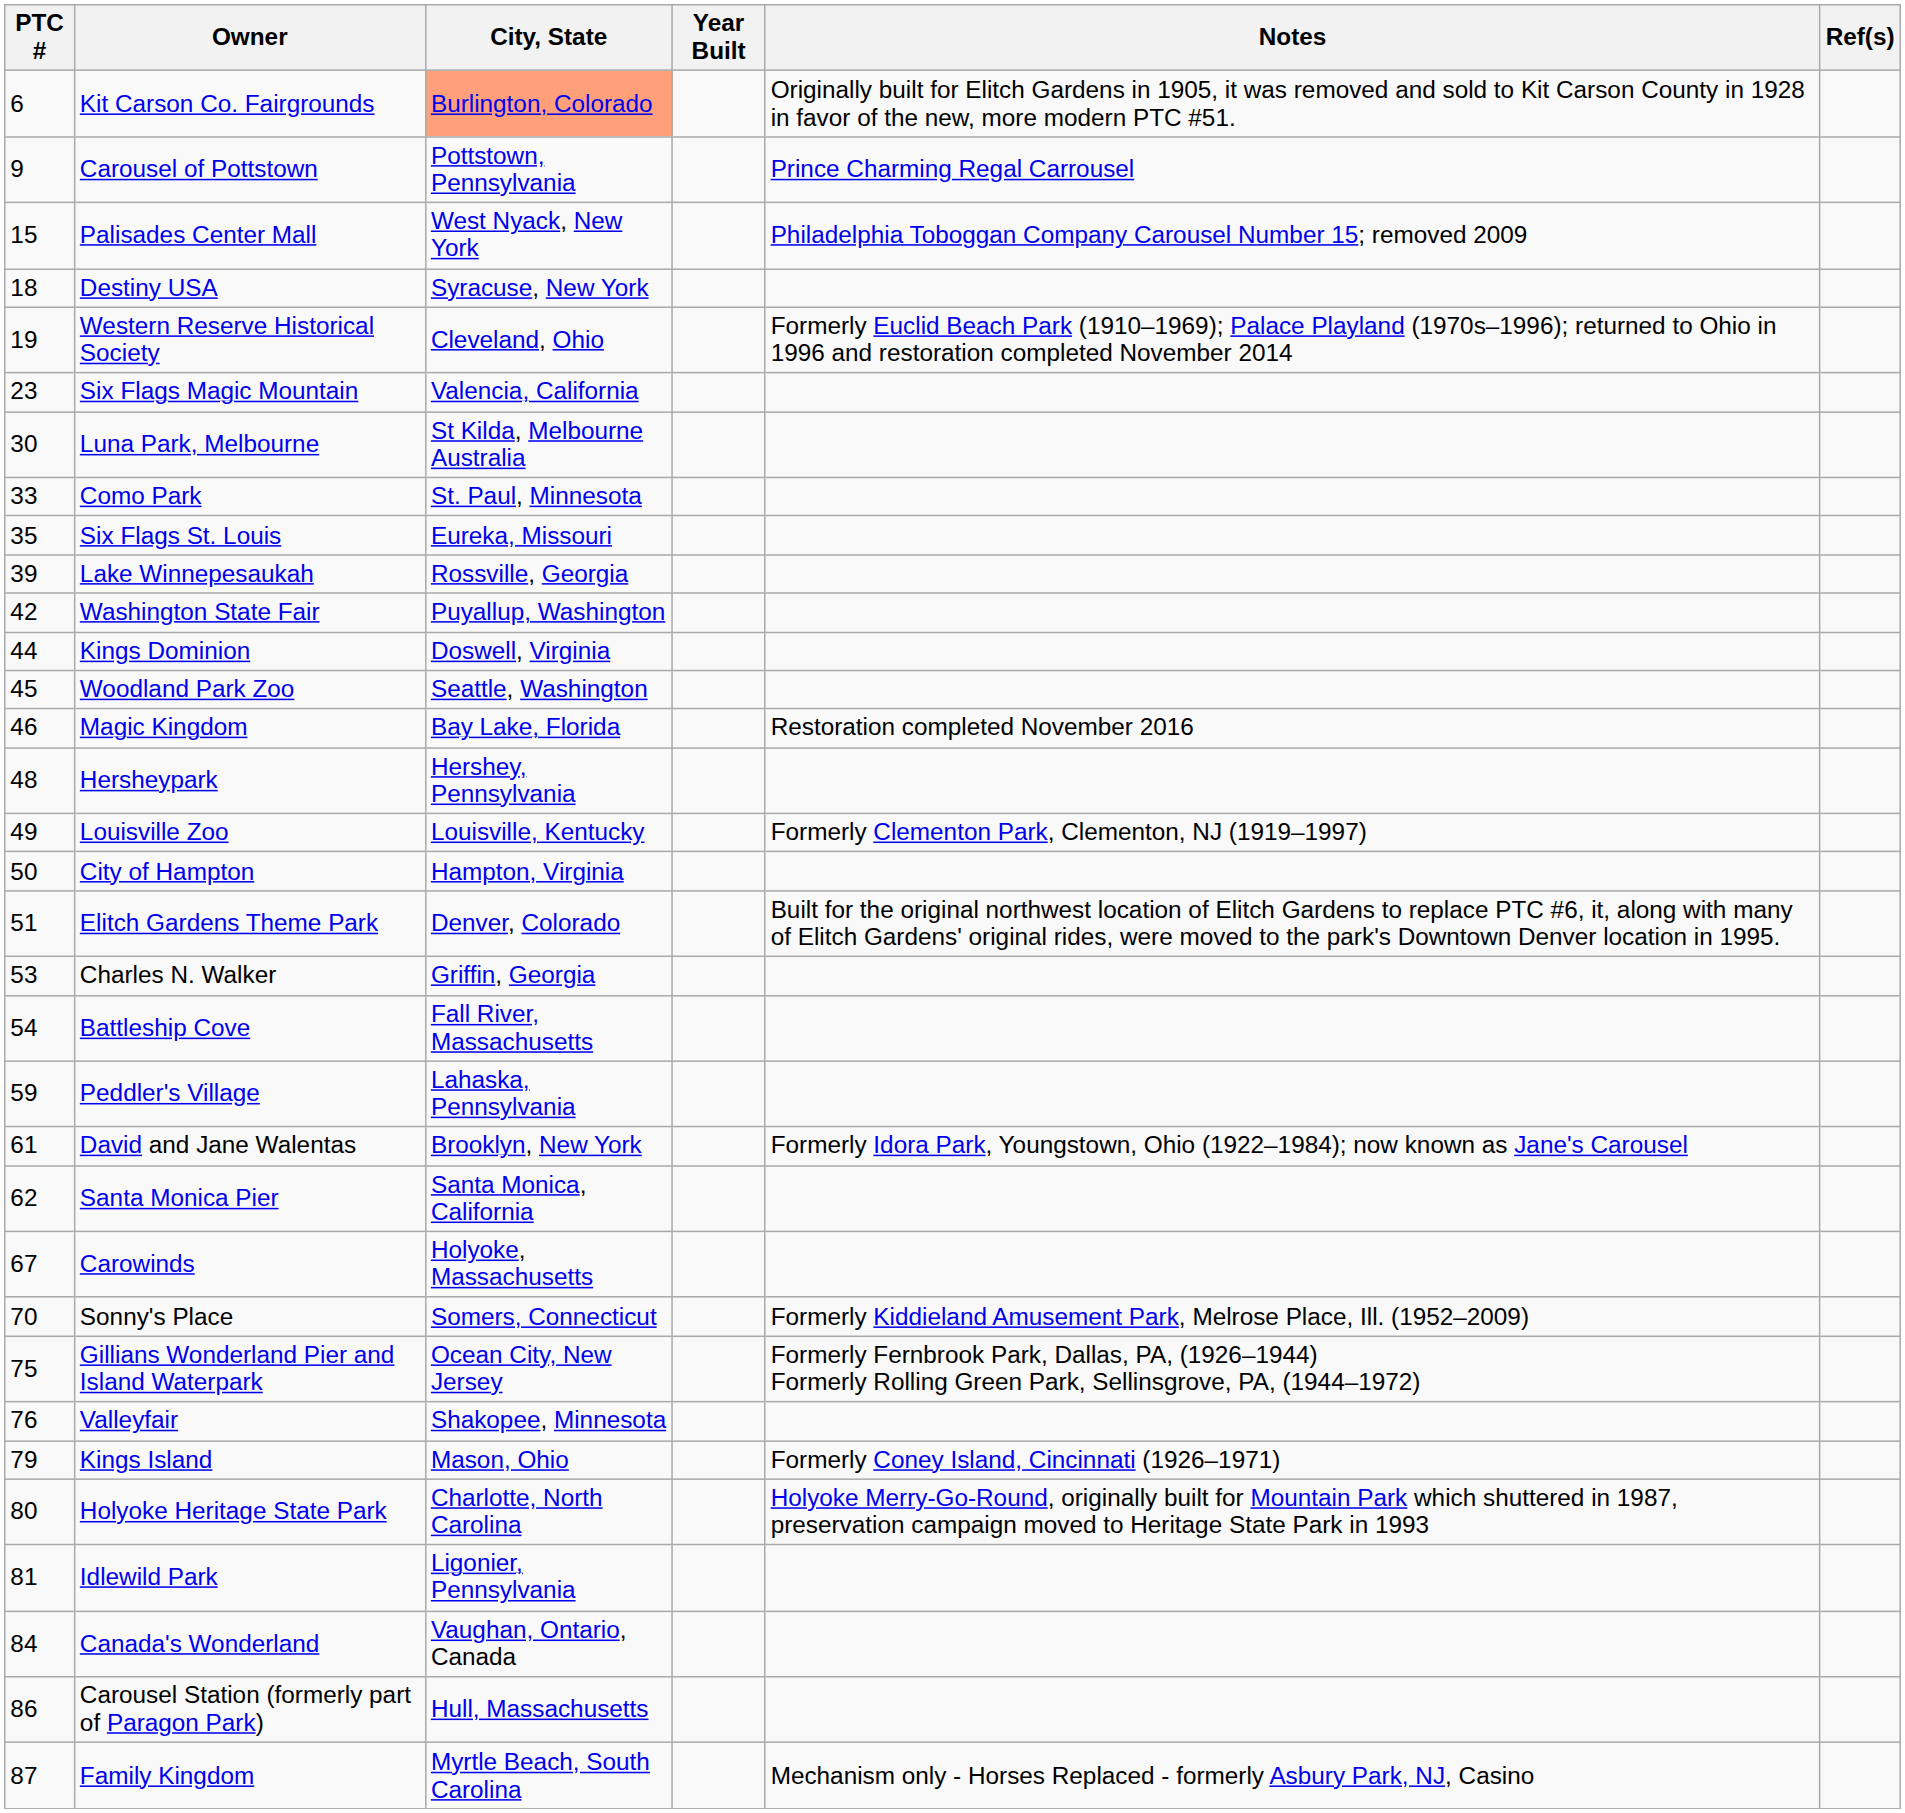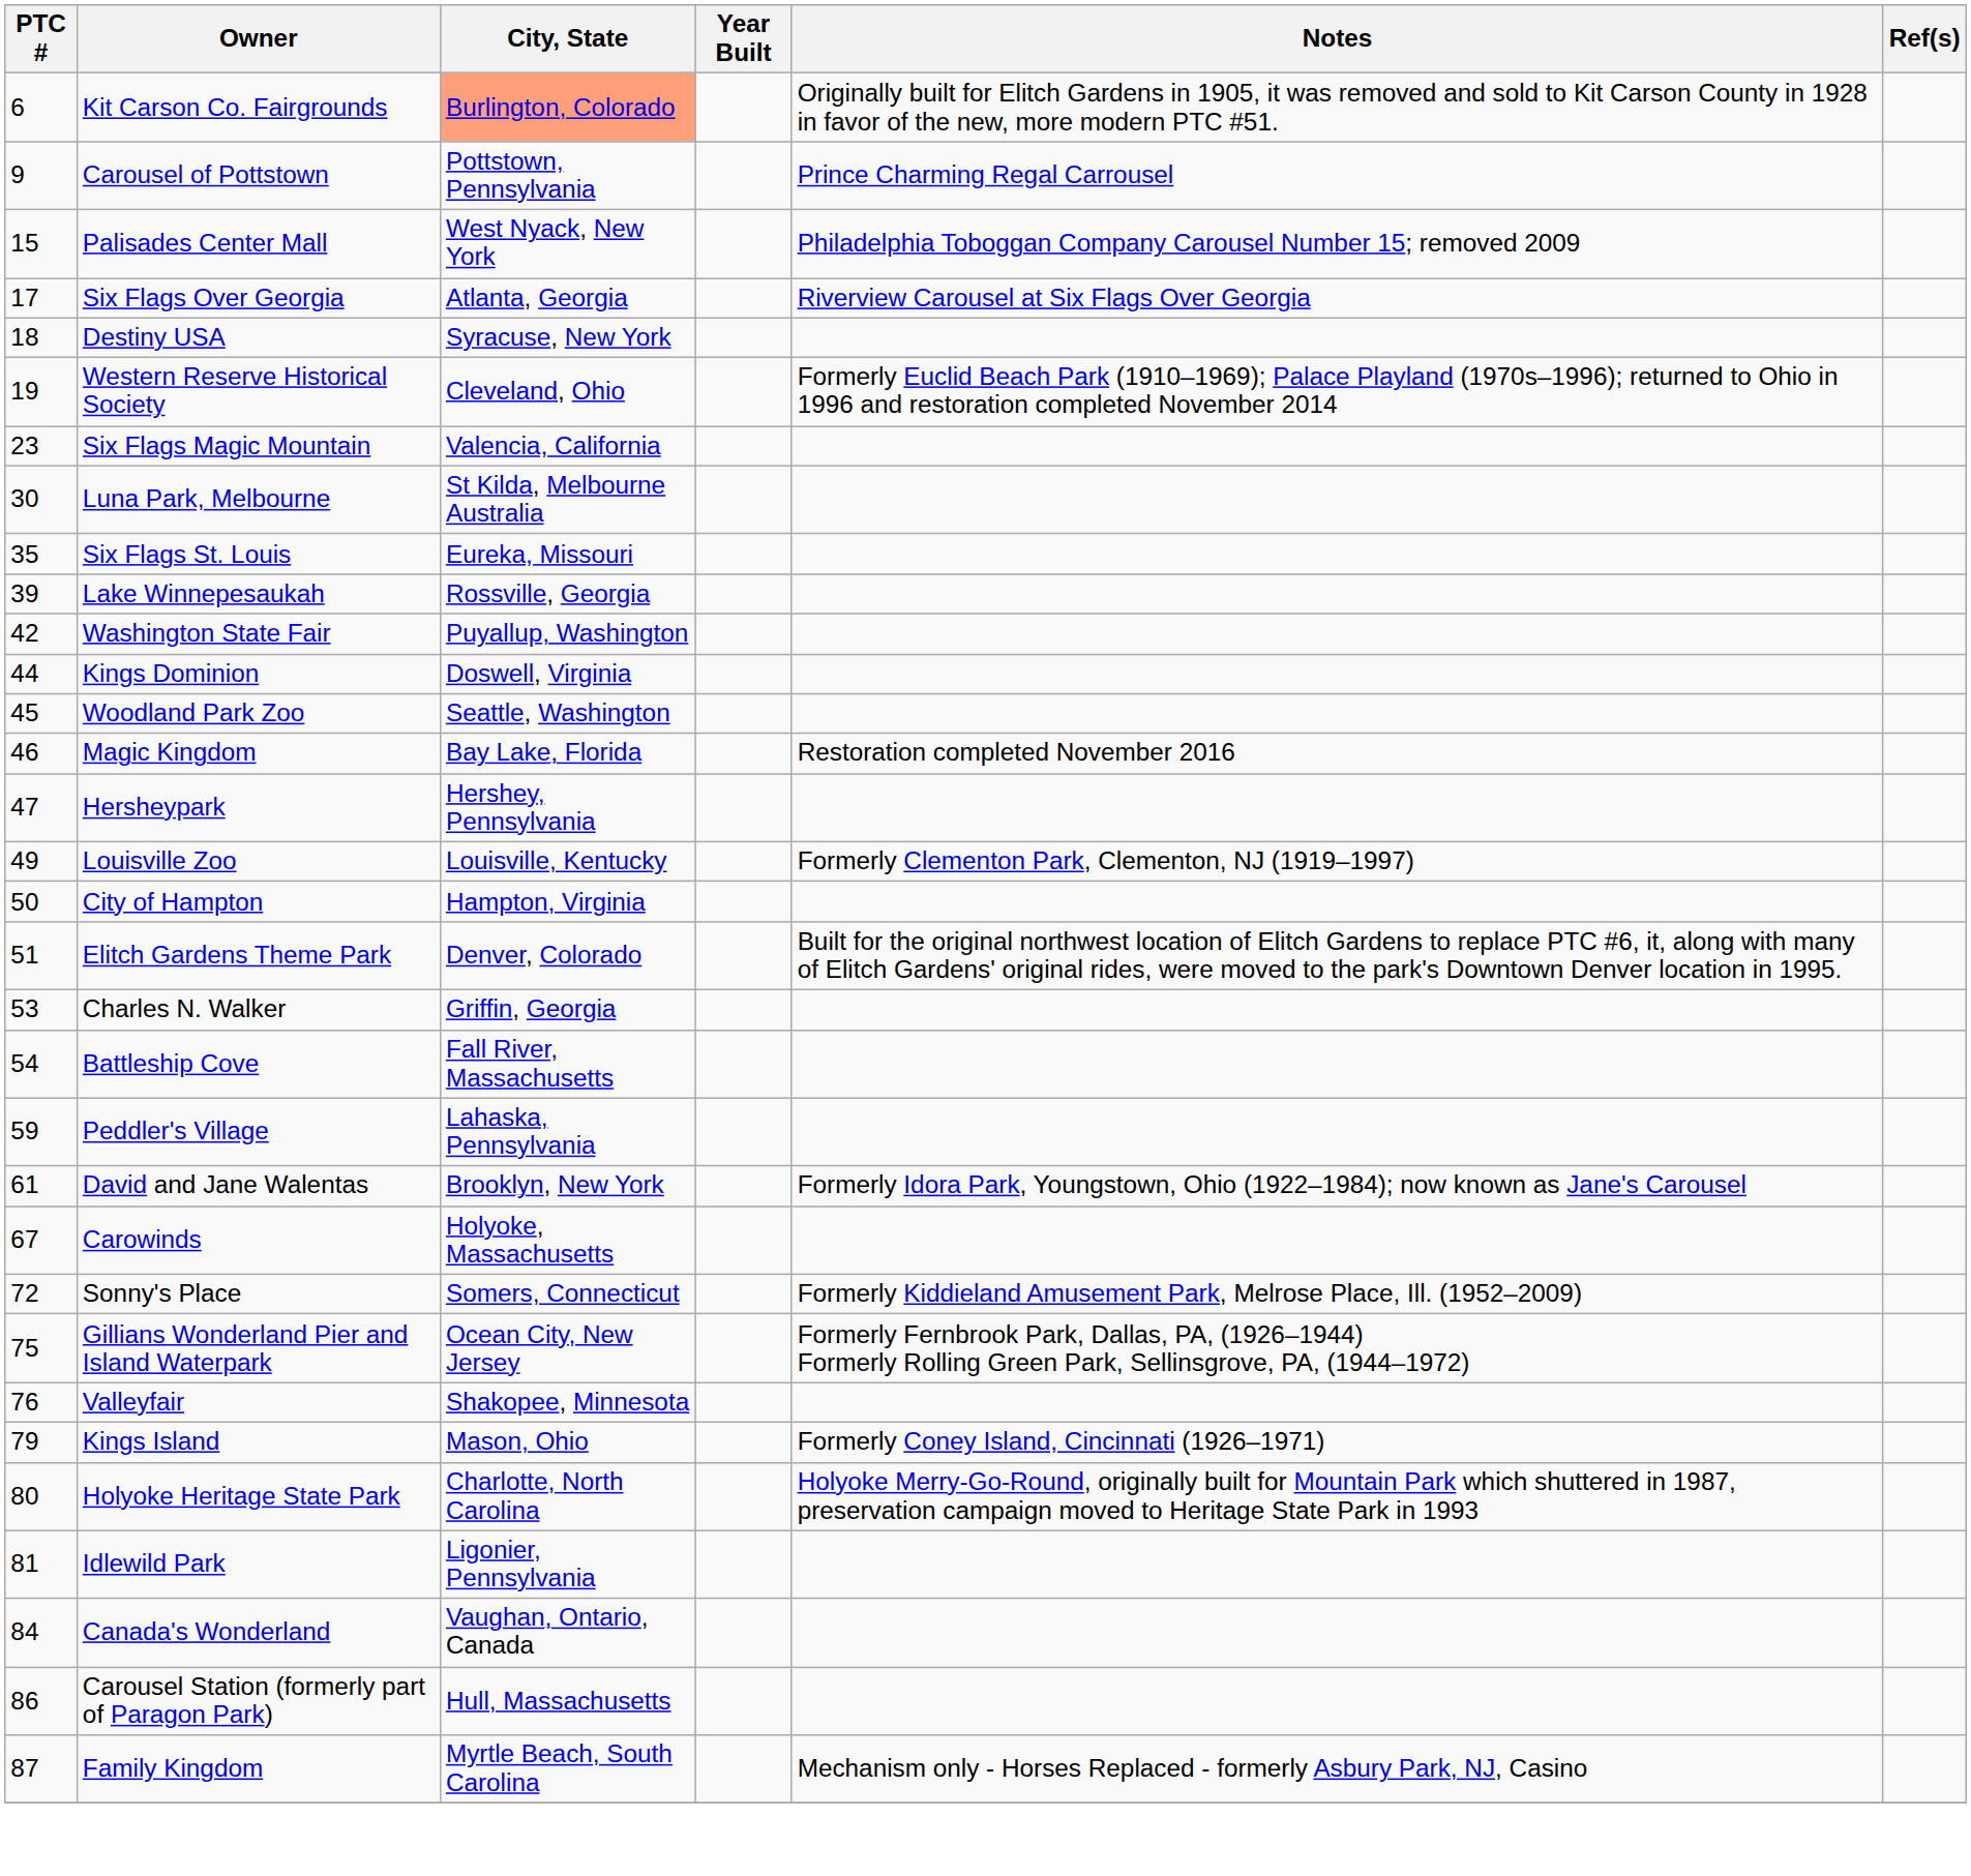 <table class= "wikitable sortable">
 <tr>
 <th>PTC #</th>
 <th>Owner</th>
 <th>City, State</th>
 <th>Year Built</th>
 <th class=unsortable>Notes</th>
 <th class=unsortable>Ref(s)</th>
 </tr>
 <tr>
 <td>6</td>
 <td><a href='#'>Kit Carson Co. Fairgrounds</a></td>
 <td style="background: lightsalmon;"><a href='#'>Burlington, Colorado</a></td>
 <td></td>
 <td>Originally built for Elitch Gardens in 1905, it was removed and sold to Kit Carson County in 1928 in favor of the new, more modern PTC #51.</td>
 <td></td>
 </tr>
 <tr>
 <td>9</td>
 <td><a href='#'>Carousel of Pottstown</a></td>
 <td><a href='#'>Pottstown, Pennsylvania</a></td>
 <td></td>
 <td><a href='#'>Prince Charming Regal Carrousel</a></td>
 <td></td>
 </tr>
 <tr>
 <td>15</td>
 <td><a href='#'>Palisades Center Mall</a></td>
 <td><a href='#'>West Nyack</a>, <a href='#'>New York</a></td>
 <td></td>
 <td><a href='#'>Philadelphia Toboggan Company Carousel Number 15</a>; removed 2009</td>
 <td></td>
 </tr>
 <tr>
+<td>17</td>
+<td><a href='#'>Six Flags Over Georgia</a></td>
+<td><a href='#'>Atlanta</a>, <a href='#'>Georgia</a></td>
+<td></td>
+<td><a href='#'>Riverview Carousel at Six Flags Over Georgia</a></td>
+<td></td>
+</tr>
+<tr>
 <td>18</td>
 <td><a href='#'>Destiny USA</a></td>
 <td><a href='#'>Syracuse</a>, <a href='#'>New York</a></td>
 <td></td>
 <td></td>
 <td></td>
 </tr>
 <tr>
 <td>19</td>
 <td><a href='#'>Western Reserve Historical Society</a></td>
 <td><a href='#'>Cleveland</a>, <a href='#'>Ohio</a></td>
 <td></td>
 <td>Formerly <a href='#'>Euclid Beach Park</a> (1910–1969); <a href='#'>Palace Playland</a> (1970s–1996); returned to Ohio in 1996 and restoration completed November 2014</td>
 <td></td>
 </tr>
 <tr>
 <td>23</td>
 <td><a href='#'>Six Flags Magic Mountain</a></td>
 <td><a href='#'>Valencia, California</a></td>
 <td></td>
 <td></td>
 <td></td>
 </tr>
 <tr>
 <td>30</td>
 <td><a href='#'>Luna Park, Melbourne</a></td>
 <td><a href='#'>St Kilda</a>, <a href='#'>Melbourne</a> <a href='#'>Australia</a></td>
-<td></td>
-<td></td>
-<td></td>
-</tr>
-<tr>
-<td>33</td>
-<td><a href='#'>Como Park</a></td>
-<td><a href='#'>St. Paul</a>, <a href='#'>Minnesota</a></td>
 <td></td>
 <td></td>
 <td></td>
 </tr>
 <tr>
 <td>35</td>
 <td><a href='#'>Six Flags St. Louis</a></td>
 <td><a href='#'>Eureka, Missouri</a></td>
 <td></td>
 <td></td>
 <td></td>
 </tr>
 <tr>
 <td>39</td>
 <td><a href='#'>Lake Winnepesaukah</a></td>
 <td><a href='#'>Rossville</a>, <a href='#'>Georgia</a></td>
 <td></td>
 <td></td>
 <td></td>
 </tr>
 <tr>
 <td>42</td>
 <td><a href='#'>Washington State Fair</a></td>
 <td><a href='#'>Puyallup, Washington</a></td>
 <td></td>
 <td></td>
 <td></td>
 </tr>
 <tr>
 <td>44</td>
 <td><a href='#'>Kings Dominion</a></td>
 <td><a href='#'>Doswell</a>, <a href='#'>Virginia</a></td>
 <td></td>
 <td></td>
 <td></td>
 </tr>
 <tr>
 <td>45</td>
 <td><a href='#'>Woodland Park Zoo</a></td>
 <td><a href='#'>Seattle</a>, <a href='#'>Washington</a></td>
 <td></td>
 <td></td>
 <td></td>
 </tr>
 <tr>
 <td>46</td>
 <td><a href='#'>Magic Kingdom</a></td>
 <td><a href='#'>Bay Lake, Florida</a></td>
 <td></td>
 <td>Restoration completed November 2016</td>
 <td></td>
 </tr>
 <tr>
-<td>48</td>
+<td>47</td>
 <td><a href='#'>Hersheypark</a></td>
 <td><a href='#'>Hershey, Pennsylvania</a></td>
 <td></td>
 <td></td>
 <td></td>
 </tr>
 <tr>
 <td>49</td>
 <td><a href='#'>Louisville Zoo</a></td>
 <td><a href='#'>Louisville, Kentucky</a></td>
 <td></td>
 <td>Formerly <a href='#'>Clementon Park</a>, Clementon, NJ (1919–1997)</td>
 <td><br></td>
 </tr>
 <tr>
 <td>50</td>
 <td><a href='#'>City of Hampton</a></td>
 <td><a href='#'>Hampton, Virginia</a></td>
 <td></td>
 <td></td>
 <td></td>
 </tr>
 <tr>
 <td>51</td>
 <td><a href='#'>Elitch Gardens Theme Park</a></td>
 <td><a href='#'>Denver</a>, <a href='#'>Colorado</a></td>
 <td></td>
 <td>Built for the original northwest location of Elitch Gardens to replace PTC #6, it, along with many of Elitch Gardens' original rides, were moved to the park's Downtown Denver location in 1995.</td>
 <td></td>
 </tr>
 <tr>
 <td>53</td>
 <td>Charles N. Walker</td>
 <td><a href='#'>Griffin</a>, <a href='#'>Georgia</a></td>
 <td></td>
 <td></td>
 <td></td>
 </tr>
 <tr>
 <td>54</td>
 <td><a href='#'>Battleship Cove</a></td>
 <td><a href='#'>Fall River, Massachusetts</a></td>
 <td></td>
 <td></td>
 <td></td>
 </tr>
 <tr>
 <td>59</td>
 <td><a href='#'>Peddler's Village</a></td>
 <td><a href='#'>Lahaska, Pennsylvania</a></td>
 <td></td>
 <td></td>
 <td></td>
 </tr>
 <tr>
 <td>61</td>
 <td><a href='#'>David</a> and Jane Walentas</td>
 <td><a href='#'>Brooklyn</a>, <a href='#'>New York</a></td>
 <td></td>
 <td>Formerly <a href='#'>Idora Park</a>, Youngstown, Ohio (1922–1984); now known as <a href='#'>Jane's Carousel</a></td>
 <td></td>
 </tr>
 <tr>
-<td>62</td>
-<td><a href='#'>Santa Monica Pier</a></td>
-<td><a href='#'>Santa Monica</a>, <a href='#'>California</a></td>
-<td></td>
-<td></td>
-<td></td>
-</tr>
-<tr>
 <td>67</td>
 <td><a href='#'>Carowinds</a></td>
 <td><a href='#'>Holyoke</a>, <a href='#'>Massachusetts</a></td>
 <td></td>
 <td></td>
 <td></td>
 </tr>
 <tr>
-<td>70</td>
+<td>72</td>
 <td>Sonny's Place</td>
 <td><a href='#'>Somers, Connecticut</a></td>
 <td></td>
 <td>Formerly <a href='#'>Kiddieland Amusement Park</a>, Melrose Place, Ill. (1952–2009)</td>
 <td></td>
 </tr>
 <tr>
 <td>75</td>
 <td><a href='#'>Gillians Wonderland Pier and Island Waterpark</a></td>
 <td><a href='#'>Ocean City, New Jersey</a></td>
 <td></td>
 <td>Formerly Fernbrook Park, Dallas, PA, (1926–1944)<br>Formerly Rolling Green Park, Sellinsgrove, PA, (1944–1972)</td>
 <td><br></td>
 </tr>
 <tr>
 <td>76</td>
 <td><a href='#'>Valleyfair</a></td>
 <td><a href='#'>Shakopee</a>, <a href='#'>Minnesota</a></td>
 <td></td>
 <td></td>
 <td></td>
 </tr>
 <tr>
 <td>79</td>
 <td><a href='#'>Kings Island</a></td>
 <td><a href='#'>Mason, Ohio</a></td>
 <td></td>
 <td>Formerly <a href='#'>Coney Island, Cincinnati</a> (1926–1971)</td>
 <td></td>
 </tr>
 <tr>
 <td>80</td>
 <td><a href='#'>Holyoke Heritage State Park</a></td>
 <td><a href='#'>Charlotte, North Carolina</a></td>
 <td></td>
 <td><a href='#'>Holyoke Merry-Go-Round</a>, originally built for <a href='#'>Mountain Park</a> which shuttered in 1987, preservation campaign moved to Heritage State Park in 1993</td>
 <td></td>
 </tr>
 <tr>
 <td>81</td>
 <td><a href='#'>Idlewild Park</a></td>
 <td><a href='#'>Ligonier, Pennsylvania</a></td>
 <td></td>
 <td></td>
 <td></td>
 </tr>
 <tr>
 <td>84</td>
 <td><a href='#'>Canada's Wonderland</a></td>
 <td><a href='#'>Vaughan, Ontario</a>, Canada</td>
 <td></td>
 <td></td>
 <td></td>
 </tr>
 <tr>
 <td>86</td>
 <td>Carousel Station (formerly part of <a href='#'>Paragon Park</a>)</td>
 <td><a href='#'>Hull, Massachusetts</a></td>
 <td></td>
 <td></td>
 <td></td>
 </tr>
 <tr>
 <td>87</td>
 <td><a href='#'>Family Kingdom</a></td>
 <td><a href='#'>Myrtle Beach, South Carolina</a></td>
 <td></td>
 <td>Mechanism only - Horses Replaced - formerly <a href='#'>Asbury Park, NJ</a>, Casino</td>
 <td></td>
 </tr>
 <tr>
 </tr>
 </table>
